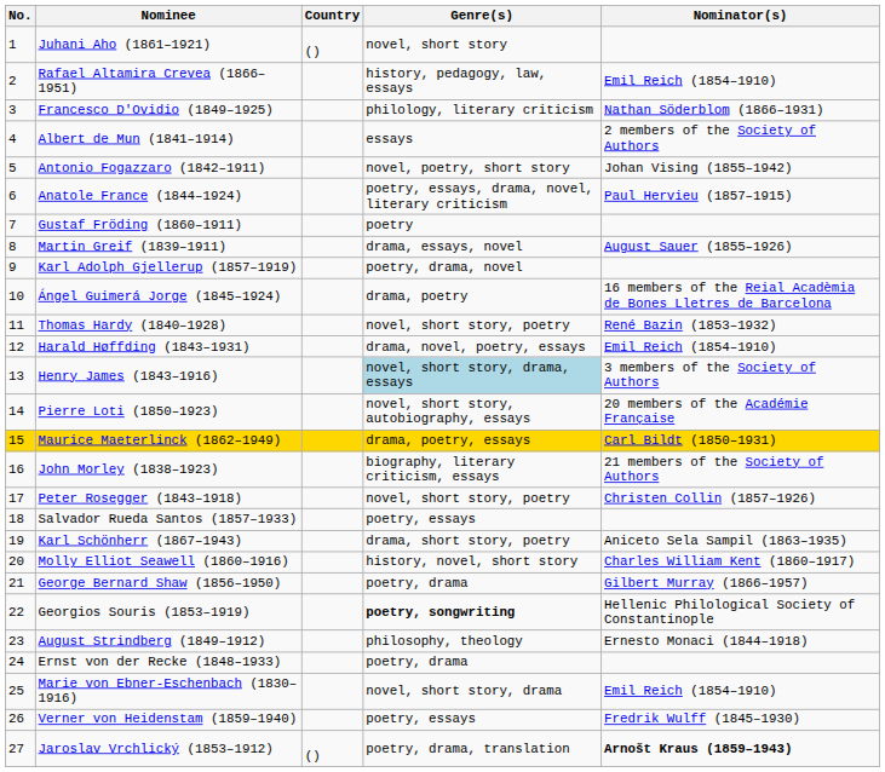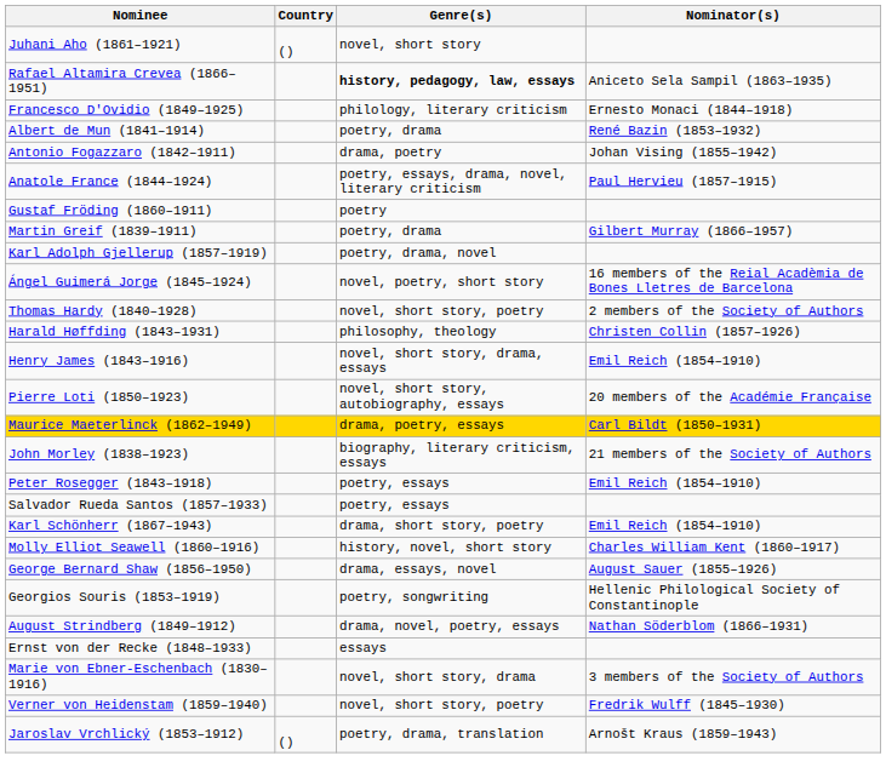 <table class="sortable wikitable mw-collapsible">
 <tr>
-<th scope=col>No.</th>
 <th scope=col>Nominee</th>
 <th scope=col>Country</th>
 <th scope=col>Genre(s)</th>
 <th scope=col>Nominator(s)</th>
 </tr>
 <tr>
-<td>1</td>
 <td><a href='#'>Juhani Aho</a> (1861–1921)</td>
 <td><br>()</td>
 <td>novel, short story</td>
 <td></td>
 </tr>
 <tr>
-<td>2</td>
 <td><a href='#'>Rafael Altamira Crevea</a> (1866–1951)</td>
 <td></td>
-<td>history, pedagogy, law, essays</td>
-<td><a href='#'>Emil Reich</a> (1854–1910)</td>
+<td><strong>history, pedagogy, law, essays</strong></td>
+<td>Aniceto Sela Sampil (1863–1935)</td>
 </tr>
 <tr>
-<td>3</td>
 <td><a href='#'>Francesco D'Ovidio</a> (1849–1925)</td>
 <td></td>
 <td>philology, literary criticism</td>
-<td><a href='#'>Nathan Söderblom</a> (1866–1931)</td>
+<td>Ernesto Monaci (1844–1918)</td>
 </tr>
 <tr>
-<td>4</td>
 <td><a href='#'>Albert de Mun</a> (1841–1914)</td>
 <td></td>
-<td>essays</td>
-<td>2 members of the <a href='#'>Society of Authors</a></td>
+<td>poetry, drama</td>
+<td><a href='#'>René Bazin</a> (1853–1932)</td>
 </tr>
 <tr>
-<td>5</td>
 <td><a href='#'>Antonio Fogazzaro</a> (1842–1911)</td>
 <td></td>
-<td>novel, poetry, short story</td>
+<td>drama, poetry</td>
 <td>Johan Vising (1855–1942)</td>
 </tr>
 <tr>
-<td>6</td>
 <td><a href='#'>Anatole France</a> (1844–1924)</td>
 <td></td>
 <td>poetry, essays, drama, novel, literary criticism</td>
 <td><a href='#'>Paul Hervieu</a> (1857–1915)</td>
 </tr>
 <tr>
-<td>7</td>
 <td><a href='#'>Gustaf Fröding</a> (1860–1911)</td>
 <td></td>
 <td>poetry</td>
 <td></td>
 </tr>
 <tr>
-<td>8</td>
 <td><a href='#'>Martin Greif</a> (1839–1911)</td>
 <td></td>
-<td>drama, essays, novel</td>
-<td><a href='#'>August Sauer</a> (1855–1926)</td>
+<td>poetry, drama</td>
+<td><a href='#'>Gilbert Murray</a> (1866–1957)</td>
 </tr>
 <tr>
-<td>9</td>
 <td><a href='#'>Karl Adolph Gjellerup</a> (1857–1919)</td>
 <td></td>
 <td>poetry, drama, novel</td>
 <td></td>
 </tr>
 <tr>
-<td>10</td>
 <td><a href='#'>Ángel Guimerá Jorge</a> (1845–1924)</td>
 <td></td>
-<td>drama, poetry</td>
+<td>novel, poetry, short story</td>
 <td>16 members of the <a href='#'>Reial Acadèmia de Bones Lletres de Barcelona</a></td>
 </tr>
 <tr>
-<td>11</td>
 <td><a href='#'>Thomas Hardy</a> (1840–1928)</td>
 <td></td>
 <td>novel, short story, poetry</td>
-<td><a href='#'>René Bazin</a> (1853–1932)</td>
+<td>2 members of the <a href='#'>Society of Authors</a></td>
 </tr>
 <tr>
-<td>12</td>
 <td><a href='#'>Harald Høffding</a> (1843–1931)</td>
 <td></td>
-<td>drama, novel, poetry, essays</td>
+<td>philosophy, theology</td>
+<td><a href='#'>Christen Collin</a> (1857–1926)</td>
+</tr>
+<tr>
+<td><a href='#'>Henry James</a> (1843–1916)</td>
+<td><br></td>
+<td>novel, short story, drama, essays</td>
 <td><a href='#'>Emil Reich</a> (1854–1910)</td>
 </tr>
 <tr>
-<td>13</td>
-<td><a href='#'>Henry James</a> (1843–1916)</td>
-<td><br></td>
-<td style="background: lightblue;">novel, short story, drama, essays</td>
-<td>3 members of the <a href='#'>Society of Authors</a></td>
-</tr>
-<tr>
-<td>14</td>
 <td><a href='#'>Pierre Loti</a> (1850–1923)</td>
 <td></td>
 <td>novel, short story, autobiography, essays</td>
 <td>20 members of the <a href='#'>Académie Française</a></td>
 </tr>
 <tr>
-<td style="background:gold;white-space:nowrap">15</td>
 <td style="background:gold;white-space:nowrap"><a href='#'>Maurice Maeterlinck</a> (1862–1949)</td>
 <td style="background:gold;white-space:nowrap"></td>
 <td style="background:gold;white-space:nowrap">drama, poetry, essays</td>
 <td style="background:gold;white-space:nowrap"><a href='#'>Carl Bildt</a> (1850–1931)</td>
 </tr>
 <tr>
-<td>16</td>
 <td><a href='#'>John Morley</a> (1838–1923)</td>
 <td></td>
 <td>biography, literary criticism, essays</td>
 <td>21 members of the <a href='#'>Society of Authors</a></td>
 </tr>
 <tr>
-<td>17</td>
 <td><a href='#'>Peter Rosegger</a> (1843–1918)</td>
 <td></td>
-<td>novel, short story, poetry</td>
-<td><a href='#'>Christen Collin</a> (1857–1926)</td>
+<td>poetry, essays</td>
+<td><a href='#'>Emil Reich</a> (1854–1910)</td>
 </tr>
 <tr>
-<td>18</td>
 <td>Salvador Rueda Santos (1857–1933)</td>
 <td></td>
 <td>poetry, essays</td>
 <td></td>
 </tr>
 <tr>
-<td>19</td>
 <td><a href='#'>Karl Schönherr</a> (1867–1943)</td>
 <td></td>
 <td>drama, short story, poetry</td>
-<td>Aniceto Sela Sampil (1863–1935)</td>
+<td><a href='#'>Emil Reich</a> (1854–1910)</td>
 </tr>
 <tr>
-<td>20</td>
 <td><a href='#'>Molly Elliot Seawell</a> (1860–1916)</td>
 <td></td>
 <td>history, novel, short story</td>
 <td><a href='#'>Charles William Kent</a> (1860–1917)</td>
 </tr>
 <tr>
-<td>21</td>
 <td><a href='#'>George Bernard Shaw</a> (1856–1950)</td>
 <td></td>
-<td>poetry, drama</td>
-<td><a href='#'>Gilbert Murray</a> (1866–1957)</td>
+<td>drama, essays, novel</td>
+<td><a href='#'>August Sauer</a> (1855–1926)</td>
 </tr>
 <tr>
-<td>22</td>
 <td>Georgios Souris (1853–1919)</td>
 <td></td>
-<td><strong>poetry, songwriting</strong></td>
+<td>poetry, songwriting</td>
 <td>Hellenic Philological Society of Constantinople</td>
 </tr>
 <tr>
-<td>23</td>
 <td><a href='#'>August Strindberg</a> (1849–1912)</td>
 <td></td>
-<td>philosophy, theology</td>
-<td>Ernesto Monaci (1844–1918)</td>
+<td>drama, novel, poetry, essays</td>
+<td><a href='#'>Nathan Söderblom</a> (1866–1931)</td>
 </tr>
 <tr>
-<td>24</td>
 <td>Ernst von der Recke (1848–1933)</td>
 <td></td>
-<td>poetry, drama</td>
+<td>essays</td>
 <td></td>
 </tr>
 <tr>
-<td>25</td>
 <td><a href='#'>Marie von Ebner-Eschenbach</a> (1830–1916)</td>
 <td></td>
 <td>novel, short story, drama</td>
-<td><a href='#'>Emil Reich</a> (1854–1910)</td>
+<td>3 members of the <a href='#'>Society of Authors</a></td>
 </tr>
 <tr>
-<td>26</td>
 <td><a href='#'>Verner von Heidenstam</a> (1859–1940)</td>
 <td></td>
-<td>poetry, essays</td>
+<td>novel, short story, poetry</td>
 <td><a href='#'>Fredrik Wulff</a> (1845–1930)</td>
 </tr>
 <tr>
-<td>27</td>
 <td><a href='#'>Jaroslav Vrchlický</a> (1853–1912)</td>
 <td><br>()</td>
 <td>poetry, drama, translation</td>
-<td><strong>Arnošt Kraus (1859–1943)</strong></td>
+<td>Arnošt Kraus (1859–1943)</td>
 </tr>
 </table>
